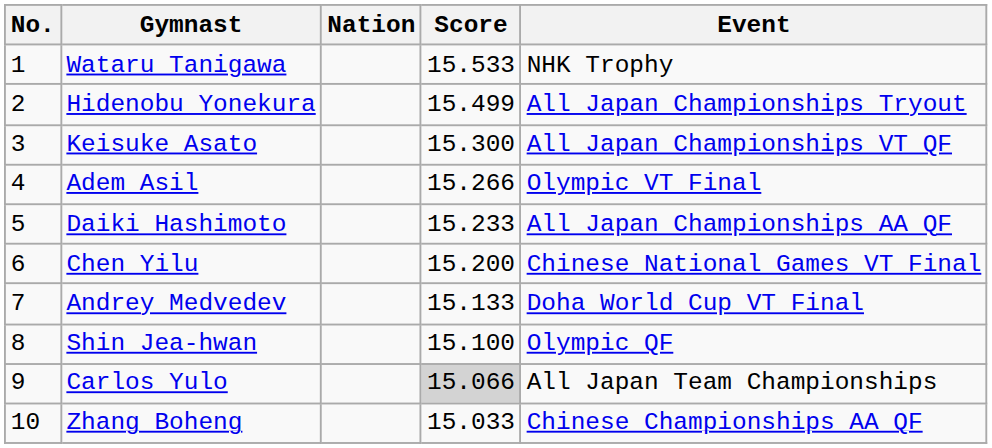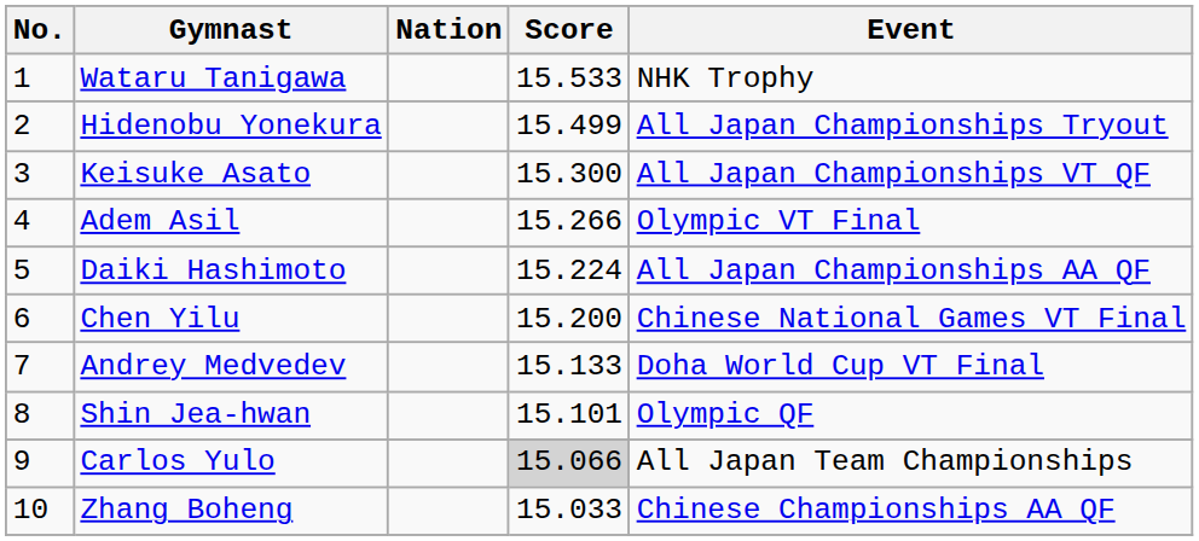 <table class="wikitable">
 <tr>
 <th>No.</th>
 <th>Gymnast</th>
 <th>Nation</th>
 <th>Score</th>
 <th>Event</th>
 </tr>
 <tr>
 <td>1</td>
 <td><a href='#'>Wataru Tanigawa</a></td>
 <td></td>
 <td>15.533</td>
 <td>NHK Trophy</td>
 </tr>
 <tr>
 <td>2</td>
 <td><a href='#'>Hidenobu Yonekura</a></td>
 <td></td>
 <td>15.499</td>
 <td><a href='#'>All Japan Championships Tryout</a></td>
 </tr>
 <tr>
 <td>3</td>
 <td><a href='#'>Keisuke Asato</a></td>
 <td></td>
 <td>15.300</td>
 <td><a href='#'>All Japan Championships VT QF</a></td>
 </tr>
 <tr>
 <td>4</td>
 <td><a href='#'>Adem Asil</a></td>
 <td></td>
 <td>15.266</td>
 <td><a href='#'>Olympic VT Final</a></td>
 </tr>
 <tr>
 <td>5</td>
 <td><a href='#'>Daiki Hashimoto</a></td>
 <td></td>
-<td>15.233</td>
+<td>15.224</td>
 <td><a href='#'>All Japan Championships AA QF</a></td>
 </tr>
 <tr>
 <td>6</td>
 <td><a href='#'>Chen Yilu</a></td>
 <td></td>
 <td>15.200</td>
 <td><a href='#'>Chinese National Games VT Final</a></td>
 </tr>
 <tr>
 <td>7</td>
 <td><a href='#'>Andrey Medvedev</a></td>
 <td></td>
 <td>15.133</td>
 <td><a href='#'>Doha World Cup VT Final</a></td>
 </tr>
 <tr>
 <td>8</td>
 <td><a href='#'>Shin Jea-hwan</a></td>
 <td></td>
-<td>15.100</td>
+<td>15.101</td>
 <td><a href='#'>Olympic QF</a></td>
 </tr>
 <tr>
 <td>9</td>
 <td><a href='#'>Carlos Yulo</a></td>
 <td></td>
 <td style="background: lightgrey;">15.066</td>
 <td>All Japan Team Championships</td>
 </tr>
 <tr>
 <td>10</td>
 <td><a href='#'>Zhang Boheng</a></td>
 <td></td>
 <td>15.033</td>
 <td><a href='#'>Chinese Championships AA QF</a></td>
 </tr>
 </table>
